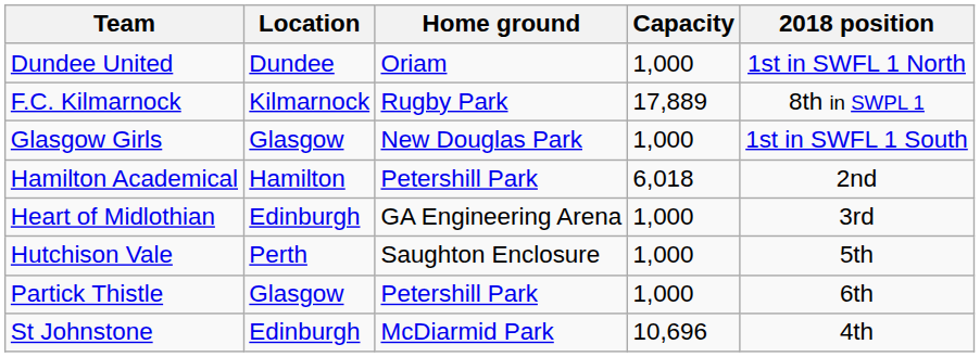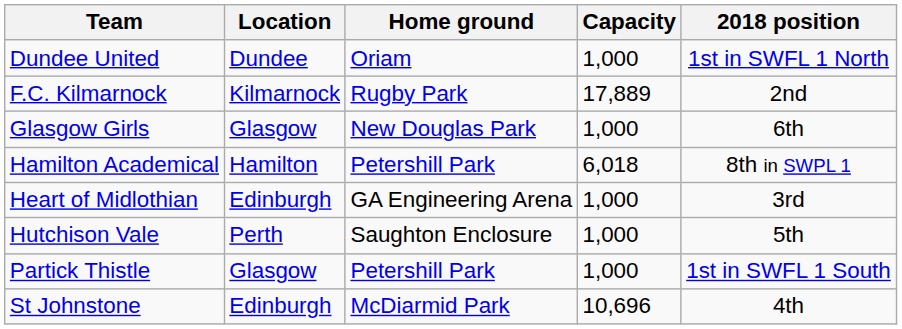 <table class="wikitable sortable">
 <tr>
 <th>Team</th>
 <th>Location</th>
 <th>Home ground</th>
 <th>Capacity</th>
 <th data-sort-type="number">2018 position</th>
 </tr>
 <tr>
 <td><a href='#'>Dundee United</a></td>
 <td><a href='#'>Dundee</a></td>
 <td><a href='#'>Oriam</a></td>
 <td>1,000</td>
 <td align=center><a href='#'>1st in SWFL 1 North</a></td>
 </tr>
 <tr>
 <td><a href='#'>F.C. Kilmarnock</a></td>
 <td><a href='#'>Kilmarnock</a></td>
 <td><a href='#'>Rugby Park</a></td>
 <td>17,889</td>
-<td align=center>8th <small>in <a href='#'>SWPL 1</a></small></td>
+<td align=center>2nd</td>
 </tr>
 <tr>
 <td><a href='#'>Glasgow Girls</a></td>
 <td><a href='#'>Glasgow</a></td>
 <td><a href='#'>New Douglas Park</a></td>
 <td>1,000</td>
-<td align=center><a href='#'>1st in SWFL 1 South</a></td>
+<td align=center>6th</td>
 </tr>
 <tr>
 <td><a href='#'>Hamilton Academical</a></td>
 <td><a href='#'>Hamilton</a></td>
 <td><a href='#'>Petershill Park</a></td>
 <td>6,018</td>
-<td align=center>2nd</td>
+<td align=center>8th <small>in <a href='#'>SWPL 1</a></small></td>
 </tr>
 <tr>
 <td><a href='#'>Heart of Midlothian</a></td>
 <td><a href='#'>Edinburgh</a></td>
 <td>GA Engineering Arena</td>
 <td>1,000</td>
 <td align=center>3rd</td>
 </tr>
 <tr>
 <td><a href='#'>Hutchison Vale</a></td>
 <td><a href='#'>Perth</a></td>
 <td>Saughton Enclosure</td>
 <td>1,000</td>
 <td align=center>5th</td>
 </tr>
 <tr>
 <td><a href='#'>Partick Thistle</a></td>
 <td><a href='#'>Glasgow</a></td>
 <td><a href='#'>Petershill Park</a></td>
 <td>1,000</td>
-<td align=center>6th</td>
+<td align=center><a href='#'>1st in SWFL 1 South</a></td>
 </tr>
 <tr>
 <td><a href='#'>St Johnstone</a></td>
 <td><a href='#'>Edinburgh</a></td>
 <td><a href='#'>McDiarmid Park</a></td>
 <td>10,696</td>
 <td align=center>4th</td>
 </tr>
 </table>
